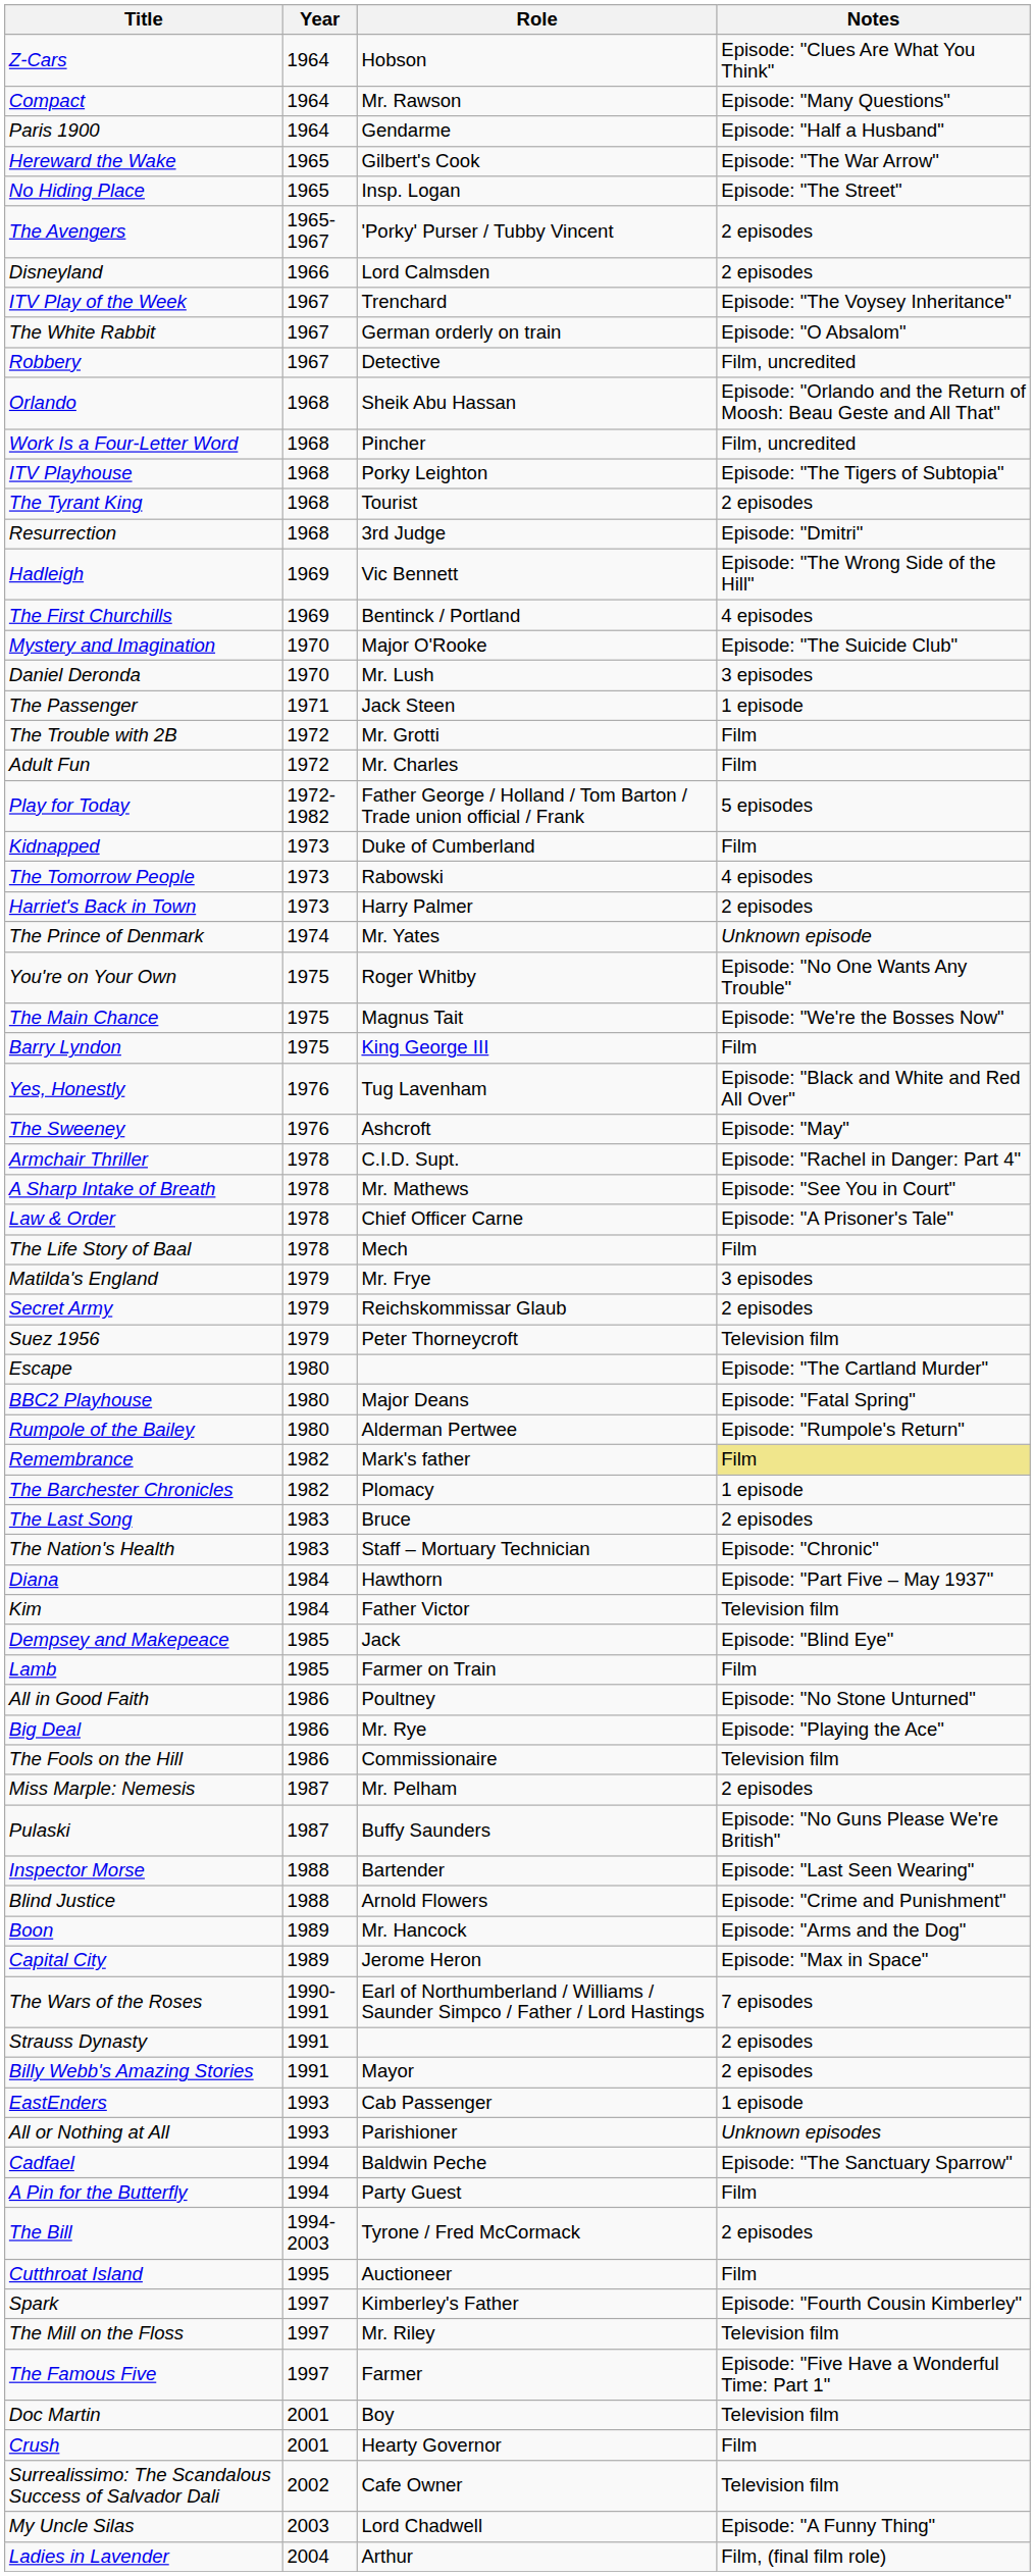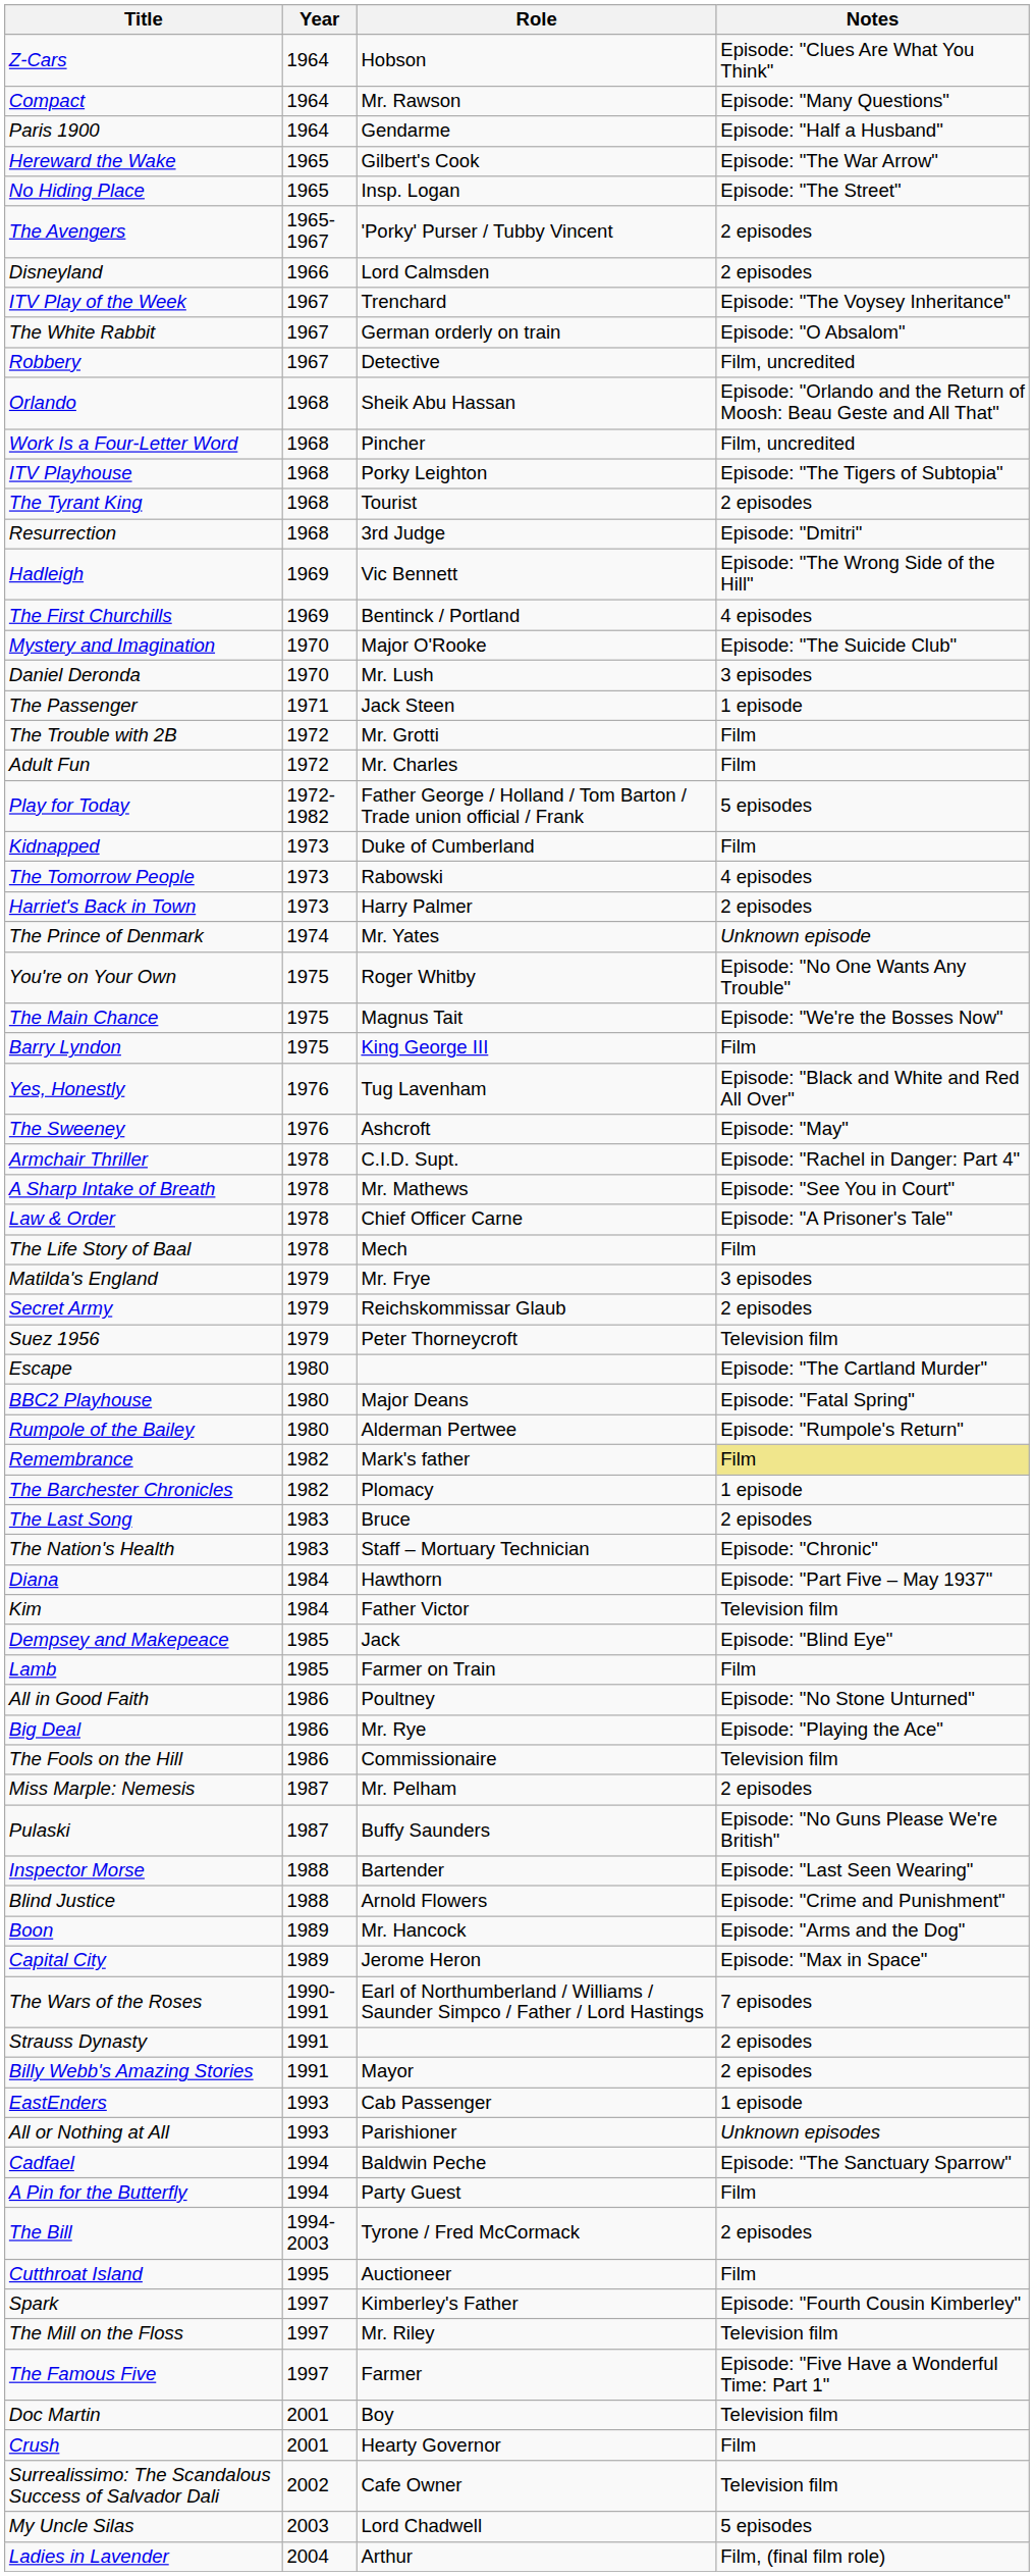 <table class="wikitable">
 <tr style="background:#ccc; text-align:center;">
 <th>Title</th>
 <th>Year</th>
 <th>Role</th>
 <th>Notes</th>
 </tr>
 <tr>
 <td><em><a href='#'>Z-Cars</a></em></td>
 <td>1964</td>
 <td>Hobson</td>
 <td>Episode: "Clues Are What You Think"</td>
 </tr>
 <tr>
 <td><em><a href='#'>Compact</a></em></td>
 <td>1964</td>
 <td>Mr. Rawson</td>
 <td>Episode: "Many Questions"</td>
 </tr>
 <tr>
 <td><em>Paris 1900</em></td>
 <td>1964</td>
 <td>Gendarme</td>
 <td>Episode: "Half a Husband"</td>
 </tr>
 <tr>
 <td><em><a href='#'>Hereward the Wake</a></em></td>
 <td>1965</td>
 <td>Gilbert's Cook</td>
 <td>Episode: "The War Arrow"</td>
 </tr>
 <tr>
 <td><em><a href='#'>No Hiding Place</a></em></td>
 <td>1965</td>
 <td>Insp. Logan</td>
 <td>Episode: "The Street"</td>
 </tr>
 <tr>
 <td><em><a href='#'>The Avengers</a></em></td>
 <td>1965-1967</td>
 <td>'Porky' Purser / Tubby Vincent</td>
 <td>2 episodes</td>
 </tr>
 <tr>
 <td><em>Disneyland</em></td>
 <td>1966</td>
 <td>Lord Calmsden</td>
 <td>2 episodes</td>
 </tr>
 <tr>
 <td><em><a href='#'>ITV Play of the Week</a></em></td>
 <td>1967</td>
 <td>Trenchard</td>
 <td>Episode: "The Voysey Inheritance"</td>
 </tr>
 <tr>
 <td><em>The White Rabbit</em></td>
 <td>1967</td>
 <td>German orderly on train</td>
 <td>Episode: "O Absalom"</td>
 </tr>
 <tr>
 <td><em><a href='#'>Robbery</a></em></td>
 <td>1967</td>
 <td>Detective</td>
 <td>Film, uncredited</td>
 </tr>
 <tr>
 <td><em><a href='#'>Orlando</a></em></td>
 <td>1968</td>
 <td>Sheik Abu Hassan</td>
 <td>Episode: "Orlando and the Return of Moosh: Beau Geste and All That"</td>
 </tr>
 <tr>
 <td><em><a href='#'>Work Is a Four-Letter Word</a></em></td>
 <td>1968</td>
 <td>Pincher</td>
 <td>Film, uncredited</td>
 </tr>
 <tr>
 <td><em><a href='#'>ITV Playhouse</a></em></td>
 <td>1968</td>
 <td>Porky Leighton</td>
 <td>Episode: "The Tigers of Subtopia"</td>
 </tr>
 <tr>
 <td><em><a href='#'>The Tyrant King</a></em></td>
 <td>1968</td>
 <td>Tourist</td>
 <td>2 episodes</td>
 </tr>
 <tr>
 <td><em>Resurrection</em></td>
 <td>1968</td>
 <td>3rd Judge</td>
 <td>Episode: "Dmitri"</td>
 </tr>
 <tr>
 <td><em><a href='#'>Hadleigh</a></em></td>
 <td>1969</td>
 <td>Vic Bennett</td>
 <td>Episode: "The Wrong Side of the Hill"</td>
 </tr>
 <tr>
 <td><em><a href='#'>The First Churchills</a></em></td>
 <td>1969</td>
 <td>Bentinck / Portland</td>
 <td>4 episodes</td>
 </tr>
 <tr>
 <td><em><a href='#'>Mystery and Imagination</a></em></td>
 <td>1970</td>
 <td>Major O'Rooke</td>
 <td>Episode: "The Suicide Club"</td>
 </tr>
 <tr>
 <td><em>Daniel Deronda</em></td>
 <td>1970</td>
 <td>Mr. Lush</td>
 <td>3 episodes</td>
 </tr>
 <tr>
 <td><em>The Passenger</em></td>
 <td>1971</td>
 <td>Jack Steen</td>
 <td>1 episode</td>
 </tr>
 <tr>
 <td><em>The Trouble with 2B</em></td>
 <td>1972</td>
 <td>Mr. Grotti</td>
 <td>Film</td>
 </tr>
 <tr>
 <td><em>Adult Fun</em></td>
 <td>1972</td>
 <td>Mr. Charles</td>
 <td>Film</td>
 </tr>
 <tr>
 <td><em><a href='#'>Play for Today</a></em></td>
 <td>1972-1982</td>
 <td>Father George / Holland / Tom Barton / Trade union official / Frank</td>
 <td>5 episodes</td>
 </tr>
 <tr>
 <td><em><a href='#'>Kidnapped</a></em></td>
 <td>1973</td>
 <td>Duke of Cumberland</td>
 <td>Film</td>
 </tr>
 <tr>
 <td><em><a href='#'>The Tomorrow People</a></em></td>
 <td>1973</td>
 <td>Rabowski</td>
 <td>4 episodes</td>
 </tr>
 <tr>
 <td><em><a href='#'>Harriet's Back in Town</a></em></td>
 <td>1973</td>
 <td>Harry Palmer</td>
 <td>2 episodes</td>
 </tr>
 <tr>
 <td><em>The Prince of Denmark</em></td>
 <td>1974</td>
 <td>Mr. Yates</td>
 <td><em>Unknown episode</em></td>
 </tr>
 <tr>
 <td><em>You're on Your Own</em></td>
 <td>1975</td>
 <td>Roger Whitby</td>
 <td>Episode: "No One Wants Any Trouble"</td>
 </tr>
 <tr>
 <td><em><a href='#'>The Main Chance</a></em></td>
 <td>1975</td>
 <td>Magnus Tait</td>
 <td>Episode: "We're the Bosses Now"</td>
 </tr>
 <tr>
 <td><em><a href='#'>Barry Lyndon</a></em></td>
 <td>1975</td>
 <td><a href='#'>King George III</a></td>
 <td>Film</td>
 </tr>
 <tr>
 <td><em><a href='#'>Yes, Honestly</a></em></td>
 <td>1976</td>
 <td>Tug Lavenham</td>
 <td>Episode: "Black and White and Red All Over"</td>
 </tr>
 <tr>
 <td><em><a href='#'>The Sweeney</a></em></td>
 <td>1976</td>
 <td>Ashcroft</td>
 <td>Episode: "May"</td>
 </tr>
 <tr>
 <td><em><a href='#'>Armchair Thriller</a></em></td>
 <td>1978</td>
 <td>C.I.D. Supt.</td>
 <td>Episode: "Rachel in Danger: Part 4"</td>
 </tr>
 <tr>
 <td><em><a href='#'>A Sharp Intake of Breath</a></em></td>
 <td>1978</td>
 <td>Mr. Mathews</td>
 <td>Episode: "See You in Court"</td>
 </tr>
 <tr>
 <td><em><a href='#'>Law & Order</a></em></td>
 <td>1978</td>
 <td>Chief Officer Carne</td>
 <td>Episode: "A Prisoner's Tale"</td>
 </tr>
 <tr>
 <td><em>The Life Story of Baal</em></td>
 <td>1978</td>
 <td>Mech</td>
 <td>Film</td>
 </tr>
 <tr>
 <td><em>Matilda's England</em></td>
 <td>1979</td>
 <td>Mr. Frye</td>
 <td>3 episodes</td>
 </tr>
 <tr>
 <td><em><a href='#'>Secret Army</a></em></td>
 <td>1979</td>
 <td>Reichskommissar Glaub</td>
 <td>2 episodes</td>
 </tr>
 <tr>
 <td><em>Suez 1956</em></td>
 <td>1979</td>
 <td>Peter Thorneycroft</td>
 <td>Television film</td>
 </tr>
 <tr>
 <td><em>Escape</em></td>
 <td>1980</td>
 <td></td>
 <td>Episode: "The Cartland Murder"</td>
 </tr>
 <tr>
 <td><em><a href='#'>BBC2 Playhouse</a></em></td>
 <td>1980</td>
 <td>Major Deans</td>
 <td>Episode: "Fatal Spring"</td>
 </tr>
 <tr>
 <td><em><a href='#'>Rumpole of the Bailey</a></em></td>
 <td>1980</td>
 <td>Alderman Pertwee</td>
 <td>Episode: "Rumpole's Return"</td>
 </tr>
 <tr>
 <td><em><a href='#'>Remembrance</a></em></td>
 <td>1982</td>
 <td>Mark's father</td>
 <td style="background: khaki;">Film</td>
 </tr>
 <tr>
 <td><em><a href='#'>The Barchester Chronicles</a></em></td>
 <td>1982</td>
 <td>Plomacy</td>
 <td>1 episode</td>
 </tr>
 <tr>
 <td><em><a href='#'>The Last Song</a></em></td>
 <td>1983</td>
 <td>Bruce</td>
 <td>2 episodes</td>
 </tr>
 <tr>
 <td><em>The Nation's Health</em></td>
 <td>1983</td>
 <td>Staff – Mortuary Technician</td>
 <td>Episode: "Chronic"</td>
 </tr>
 <tr>
 <td><em><a href='#'>Diana</a></em></td>
 <td>1984</td>
 <td>Hawthorn</td>
 <td>Episode: "Part Five – May 1937"</td>
 </tr>
 <tr>
 <td><em>Kim</em></td>
 <td>1984</td>
 <td>Father Victor</td>
 <td>Television film</td>
 </tr>
 <tr>
 <td><em><a href='#'>Dempsey and Makepeace</a></em></td>
 <td>1985</td>
 <td>Jack</td>
 <td>Episode: "Blind Eye"</td>
 </tr>
 <tr>
 <td><em><a href='#'>Lamb</a></em></td>
 <td>1985</td>
 <td>Farmer on Train</td>
 <td>Film</td>
 </tr>
 <tr>
 <td><em>All in Good Faith</em></td>
 <td>1986</td>
 <td>Poultney</td>
 <td>Episode: "No Stone Unturned"</td>
 </tr>
 <tr>
 <td><em><a href='#'>Big Deal</a></em></td>
 <td>1986</td>
 <td>Mr. Rye</td>
 <td>Episode: "Playing the Ace"</td>
 </tr>
 <tr>
 <td><em>The Fools on the Hill</em></td>
 <td>1986</td>
 <td>Commissionaire</td>
 <td>Television film</td>
 </tr>
 <tr>
 <td><em>Miss Marple: Nemesis</em></td>
 <td>1987</td>
 <td>Mr. Pelham</td>
 <td>2 episodes</td>
 </tr>
 <tr>
 <td><em>Pulaski</em></td>
 <td>1987</td>
 <td>Buffy Saunders</td>
 <td>Episode: "No Guns Please We're British"</td>
 </tr>
 <tr>
 <td><em><a href='#'>Inspector Morse</a></em></td>
 <td>1988</td>
 <td>Bartender</td>
 <td>Episode: "Last Seen Wearing"</td>
 </tr>
 <tr>
 <td><em>Blind Justice</em></td>
 <td>1988</td>
 <td>Arnold Flowers</td>
 <td>Episode: "Crime and Punishment"</td>
 </tr>
 <tr>
 <td><em><a href='#'>Boon</a></em></td>
 <td>1989</td>
 <td>Mr. Hancock</td>
 <td>Episode: "Arms and the Dog"</td>
 </tr>
 <tr>
 <td><em><a href='#'>Capital City</a></em></td>
 <td>1989</td>
 <td>Jerome Heron</td>
 <td>Episode: "Max in Space"</td>
 </tr>
 <tr>
 <td><em>The Wars of the Roses</em></td>
 <td>1990-1991</td>
 <td>Earl of Northumberland / Williams / Saunder Simpco / Father / Lord Hastings</td>
 <td>7 episodes</td>
 </tr>
 <tr>
 <td><em>Strauss Dynasty</em></td>
 <td>1991</td>
 <td></td>
 <td>2 episodes</td>
 </tr>
 <tr>
 <td><em><a href='#'>Billy Webb's Amazing Stories</a></em></td>
 <td>1991</td>
 <td>Mayor</td>
 <td>2 episodes</td>
 </tr>
 <tr>
 <td><em><a href='#'>EastEnders</a></em></td>
 <td>1993</td>
 <td>Cab Passenger</td>
 <td>1 episode</td>
 </tr>
 <tr>
 <td><em>All or Nothing at All</em></td>
 <td>1993</td>
 <td>Parishioner</td>
 <td><em>Unknown episodes</em></td>
 </tr>
 <tr>
 <td><em><a href='#'>Cadfael</a></em></td>
 <td>1994</td>
 <td>Baldwin Peche</td>
 <td>Episode: "The Sanctuary Sparrow"</td>
 </tr>
 <tr>
 <td><em><a href='#'>A Pin for the Butterfly</a></em></td>
 <td>1994</td>
 <td>Party Guest</td>
 <td>Film</td>
 </tr>
 <tr>
 <td><em><a href='#'>The Bill</a></em></td>
 <td>1994-2003</td>
 <td>Tyrone / Fred McCormack</td>
 <td>2 episodes</td>
 </tr>
 <tr>
 <td><em><a href='#'>Cutthroat Island</a></em></td>
 <td>1995</td>
 <td>Auctioneer</td>
 <td>Film</td>
 </tr>
 <tr>
 <td><em>Spark</em></td>
 <td>1997</td>
 <td>Kimberley's Father</td>
 <td>Episode: "Fourth Cousin Kimberley"</td>
 </tr>
 <tr>
 <td><em>The Mill on the Floss</em></td>
 <td>1997</td>
 <td>Mr. Riley</td>
 <td>Television film</td>
 </tr>
 <tr>
 <td><em><a href='#'>The Famous Five</a></em></td>
 <td>1997</td>
 <td>Farmer</td>
 <td>Episode: "Five Have a Wonderful Time: Part 1"</td>
 </tr>
 <tr>
 <td><em>Doc Martin</em></td>
 <td>2001</td>
 <td>Boy</td>
 <td>Television film</td>
 </tr>
 <tr>
 <td><em><a href='#'>Crush</a></em></td>
 <td>2001</td>
 <td>Hearty Governor</td>
 <td>Film</td>
 </tr>
 <tr>
 <td><em>Surrealissimo: The Scandalous Success of Salvador Dali</em></td>
 <td>2002</td>
 <td>Cafe Owner</td>
 <td>Television film</td>
 </tr>
 <tr>
 <td><em>My Uncle Silas</em></td>
 <td>2003</td>
 <td>Lord Chadwell</td>
-<td>Episode: "A Funny Thing"</td>
+<td>5 episodes</td>
 </tr>
 <tr>
 <td><em><a href='#'>Ladies in Lavender</a></em></td>
 <td>2004</td>
 <td>Arthur</td>
 <td>Film, (final film role)</td>
 </tr>
 </table>
